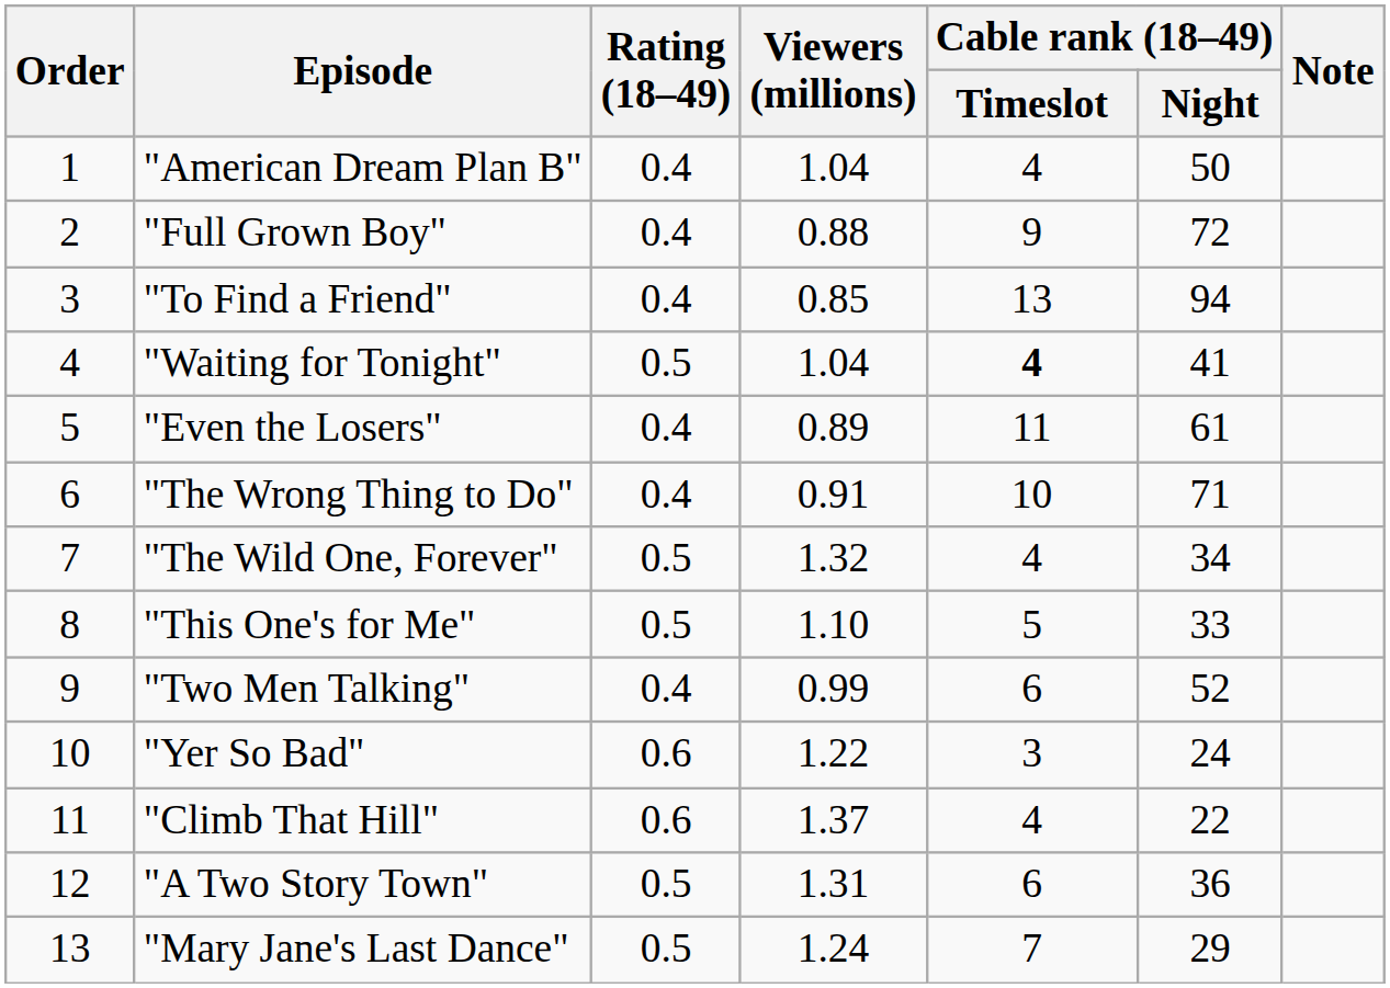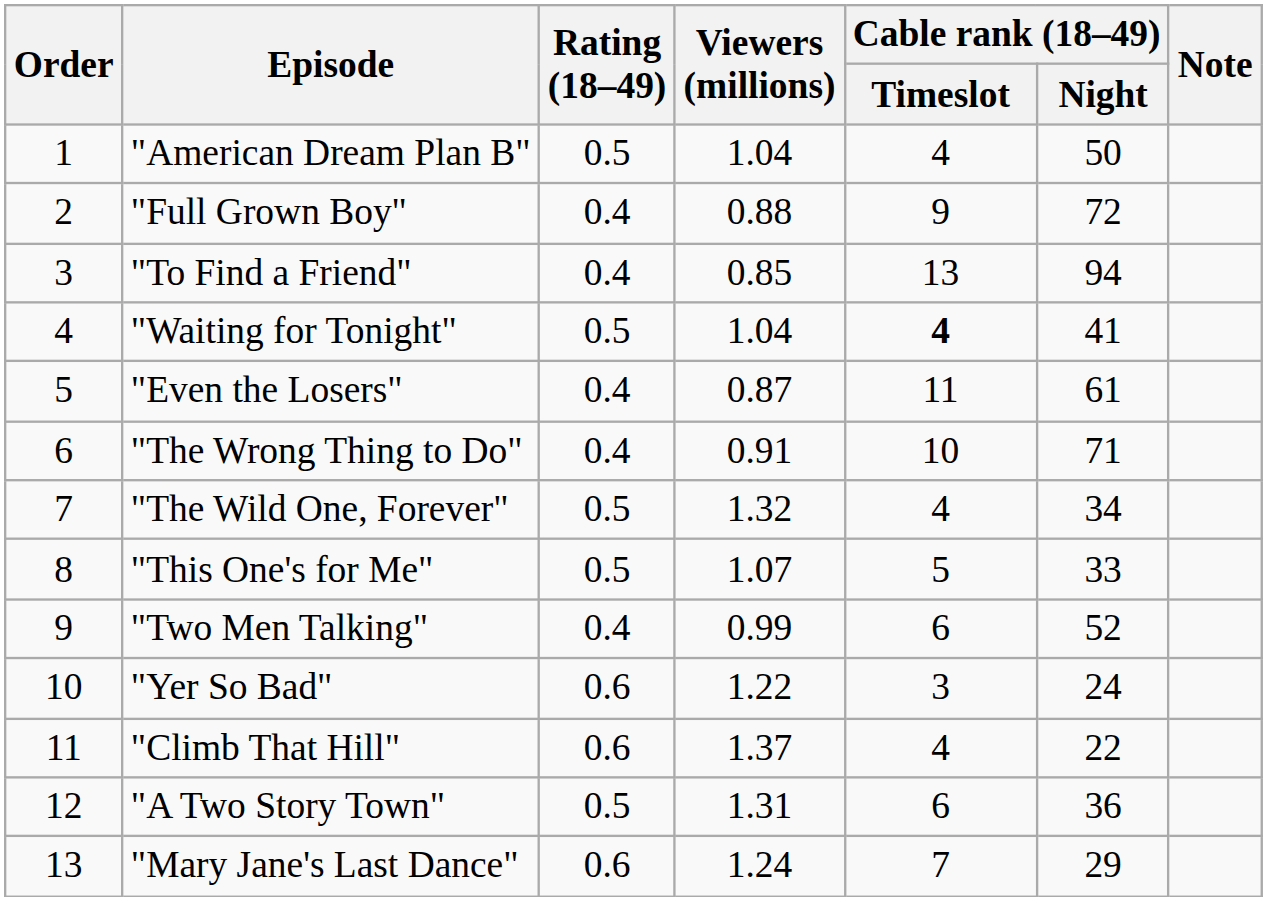 <table class="wikitable sortable plainrowheaders" style="text-align:center">
 <tr>
 <th scope="col" rowspan="2">Order</th>
 <th scope="col" rowspan="2">Episode</th>
 <th scope="col" rowspan="2">Rating<br>(18–49)</th>
 <th scope="col" rowspan="2">Viewers<br>(millions)</th>
 <th scope="col" colspan=2>Cable rank (18–49)</th>
 <th scope="col" rowspan="2">Note</th>
 </tr>
 <tr>
 <th scope="col">Timeslot</th>
 <th scope="col">Night</th>
 </tr>
 <tr>
 <td scope="row">1</td>
 <td style="text-align: left">"American Dream Plan B"</td>
-<td>0.4</td>
+<td>0.5</td>
 <td>1.04</td>
 <td>4</td>
 <td>50</td>
 <td></td>
 </tr>
 <tr>
 <td scope="row">2</td>
 <td style="text-align: left">"Full Grown Boy"</td>
 <td>0.4</td>
 <td>0.88</td>
 <td>9</td>
 <td>72</td>
 <td></td>
 </tr>
 <tr>
 <td scope="row">3</td>
 <td style="text-align: left">"To Find a Friend"</td>
 <td>0.4</td>
 <td>0.85</td>
 <td>13</td>
 <td>94</td>
 <td></td>
 </tr>
 <tr>
 <td scope="row">4</td>
 <td style="text-align: left">"Waiting for Tonight"</td>
 <td>0.5</td>
 <td>1.04</td>
 <td><strong>4</strong></td>
 <td>41</td>
 <td></td>
 </tr>
 <tr>
 <td scope="row">5</td>
 <td style="text-align: left">"Even the Losers"</td>
 <td>0.4</td>
-<td>0.89</td>
+<td>0.87</td>
 <td>11</td>
 <td>61</td>
 <td></td>
 </tr>
 <tr>
 <td scope="row">6</td>
 <td style="text-align: left">"The Wrong Thing to Do"</td>
 <td>0.4</td>
 <td>0.91</td>
 <td>10</td>
 <td>71</td>
 <td></td>
 </tr>
 <tr>
 <td scope="row">7</td>
 <td style="text-align: left">"The Wild One, Forever"</td>
 <td>0.5</td>
 <td>1.32</td>
 <td>4</td>
 <td>34</td>
 <td></td>
 </tr>
 <tr>
 <td scope="row">8</td>
 <td style="text-align: left">"This One's for Me"</td>
 <td>0.5</td>
-<td>1.10</td>
+<td>1.07</td>
 <td>5</td>
 <td>33</td>
 <td></td>
 </tr>
 <tr>
 <td scope="row">9</td>
 <td style="text-align: left">"Two Men Talking"</td>
 <td>0.4</td>
 <td>0.99</td>
 <td>6</td>
 <td>52</td>
 <td></td>
 </tr>
 <tr>
 <td scope="row">10</td>
 <td style="text-align: left">"Yer So Bad"</td>
 <td>0.6</td>
 <td>1.22</td>
 <td>3</td>
 <td>24</td>
 <td></td>
 </tr>
 <tr>
 <td scope="row">11</td>
 <td style="text-align: left">"Climb That Hill"</td>
 <td>0.6</td>
 <td>1.37</td>
 <td>4</td>
 <td>22</td>
 <td></td>
 </tr>
 <tr>
 <td scope="row">12</td>
 <td style="text-align: left">"A Two Story Town"</td>
 <td>0.5</td>
 <td>1.31</td>
 <td>6</td>
 <td>36</td>
 <td></td>
 </tr>
 <tr>
 <td scope="row">13</td>
 <td style="text-align: left">"Mary Jane's Last Dance"</td>
-<td>0.5</td>
+<td>0.6</td>
 <td>1.24</td>
 <td>7</td>
 <td>29</td>
 <td></td>
 </tr>
 </table>
